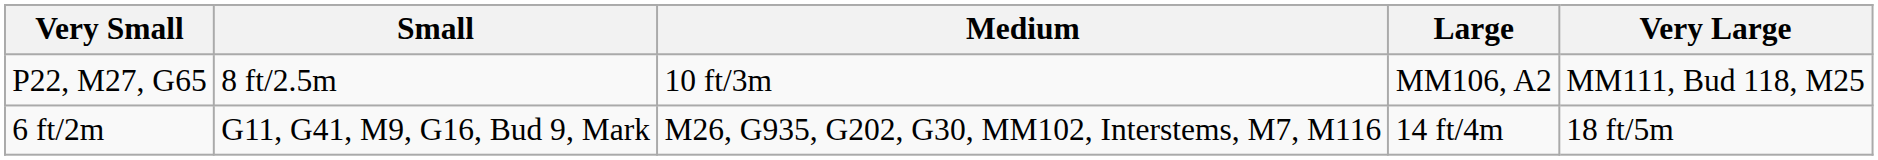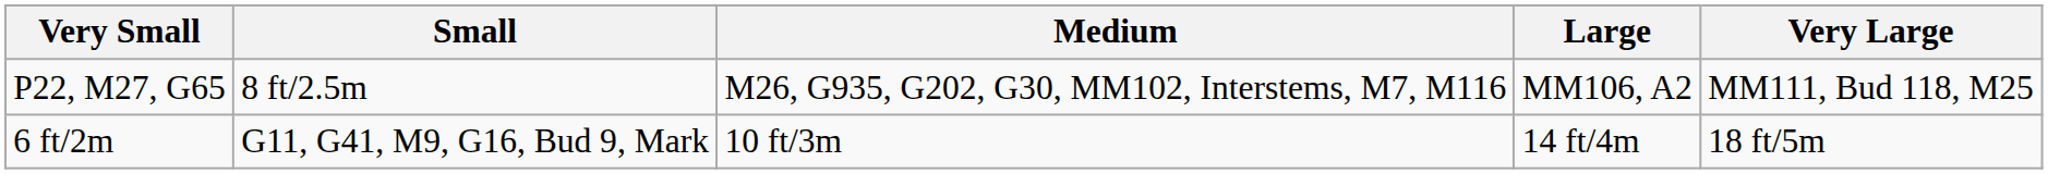 <table class="wikitable">
 <tr>
 <th>Very Small</th>
 <th>Small</th>
 <th>Medium</th>
 <th>Large</th>
 <th>Very Large</th>
 </tr>
 <tr>
 <td>P22, M27, G65</td>
 <td>8 ft/2.5m</td>
-<td>10 ft/3m</td>
+<td>M26, G935, G202, G30, MM102, Interstems, M7, M116</td>
 <td>MM106, A2</td>
 <td>MM111, Bud 118, M25</td>
 </tr>
 <tr>
 <td>6 ft/2m</td>
 <td>G11, G41, M9, G16, Bud 9, Mark</td>
-<td>M26, G935, G202, G30, MM102, Interstems, M7, M116</td>
+<td>10 ft/3m</td>
 <td>14 ft/4m</td>
 <td>18 ft/5m</td>
 </tr>
 </table>
